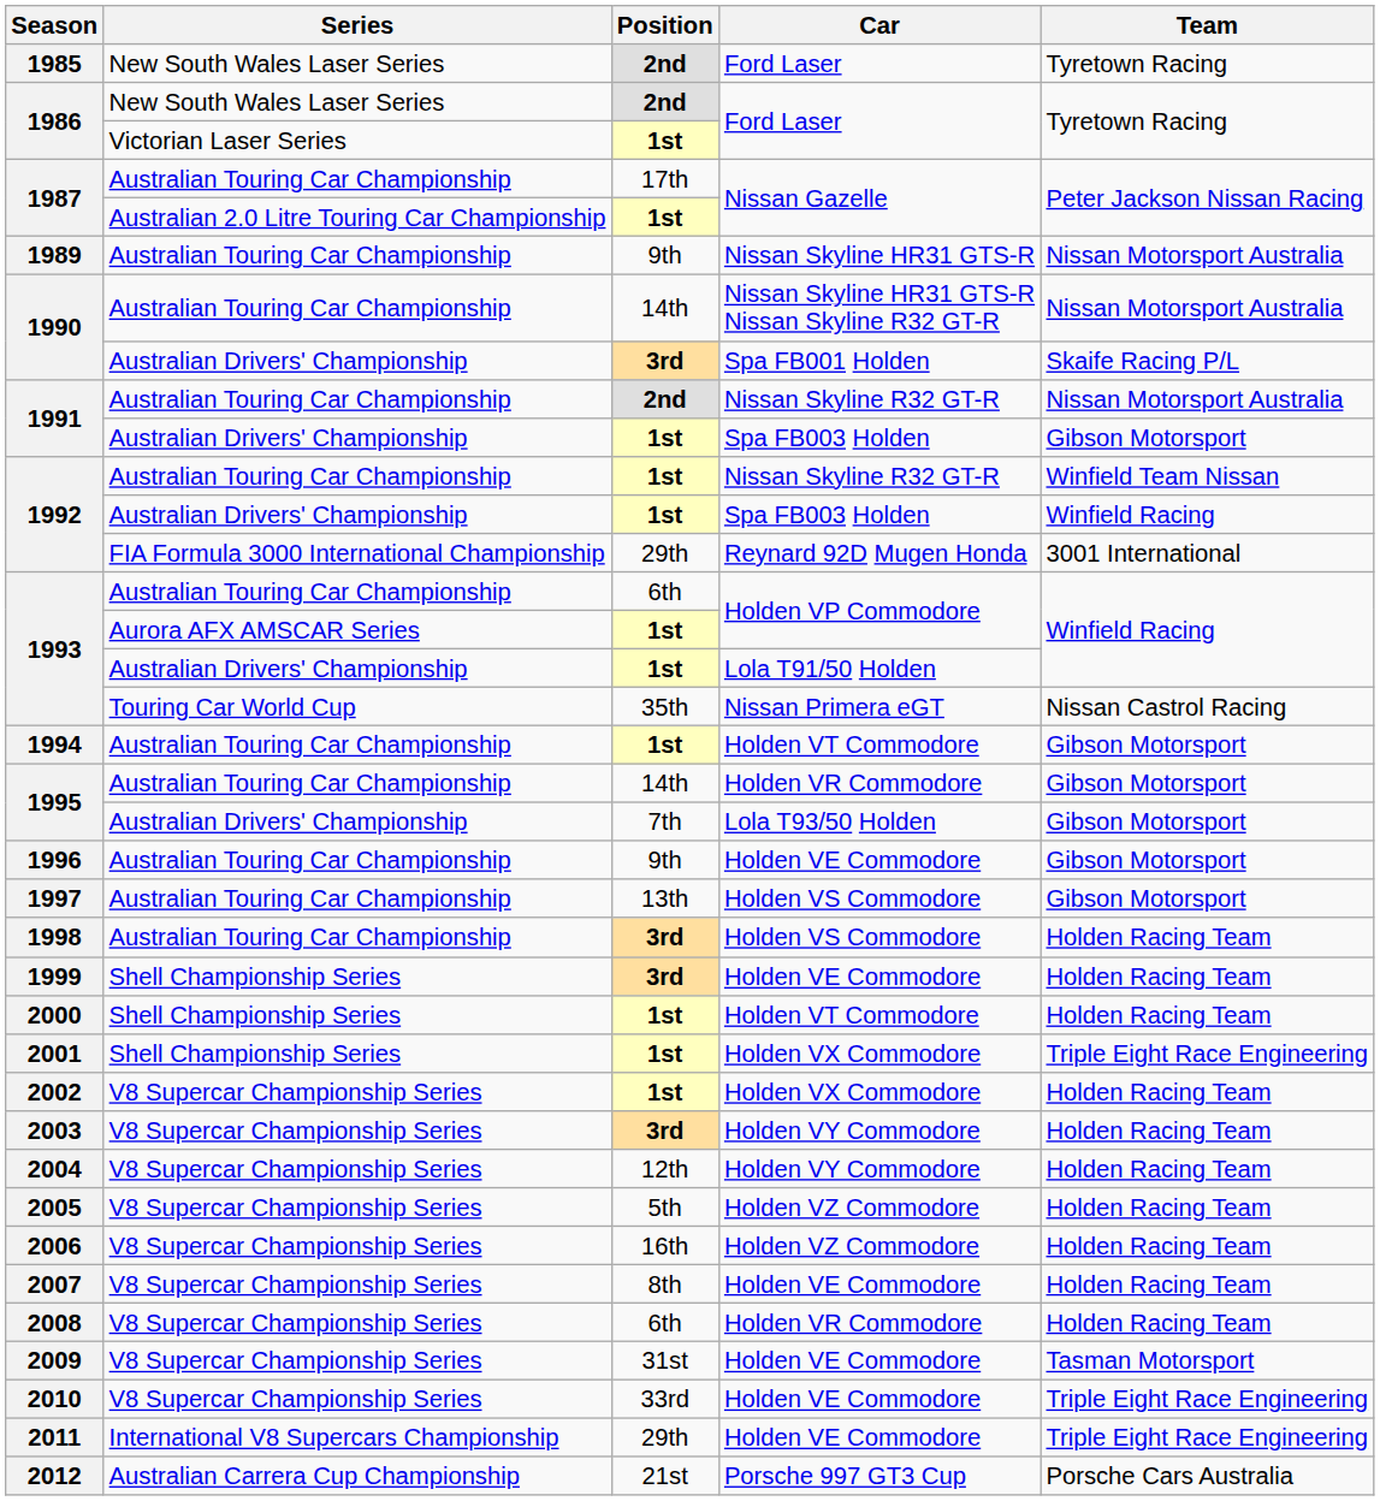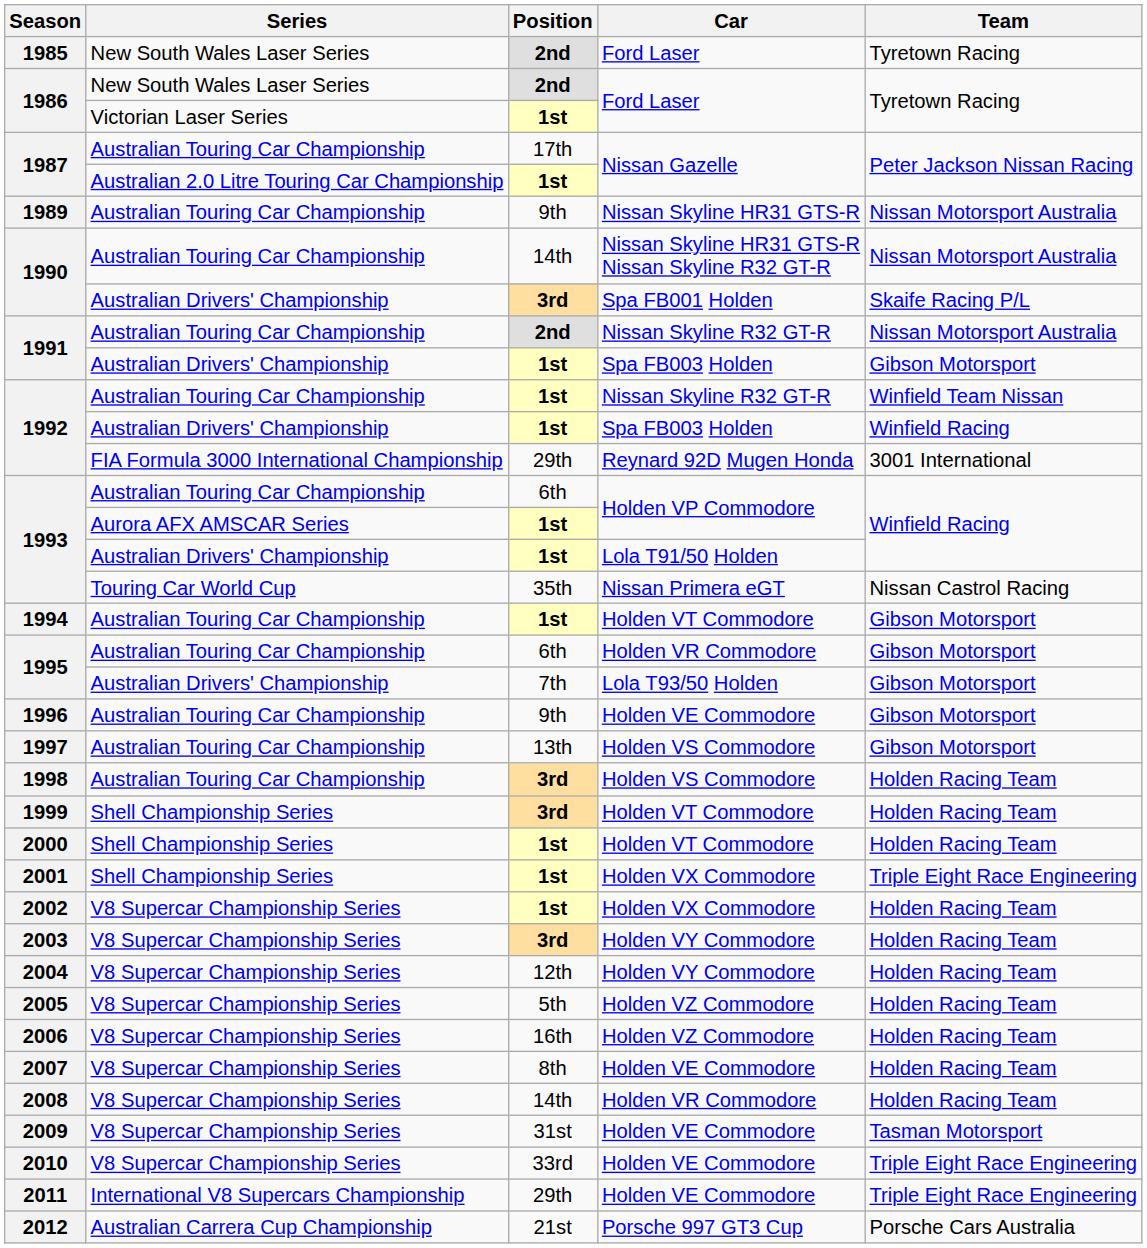 <table class="wikitable" style="font-size: 95%;">
 <tr>
 <th>Season</th>
 <th>Series</th>
 <th>Position</th>
 <th>Car</th>
 <th>Team</th>
 </tr>
 <tr>
 <th>1985</th>
 <td>New South Wales Laser Series</td>
 <td align="center" style="background: #dfdfdf"><strong>2nd</strong></td>
 <td><a href='#'>Ford Laser</a></td>
 <td>Tyretown Racing</td>
 </tr>
 <tr>
 <th rowspan=2>1986</th>
 <td>New South Wales Laser Series</td>
 <td align="center" style="background: #dfdfdf"><strong>2nd</strong></td>
 <td rowspan=2><a href='#'>Ford Laser</a></td>
 <td rowspan=2>Tyretown Racing</td>
 </tr>
 <tr>
 <td>Victorian Laser Series</td>
 <td align="center" style="background: #ffffbf"><strong>1st</strong></td>
 </tr>
 <tr>
 <th rowspan=2>1987</th>
 <td><a href='#'>Australian Touring Car Championship</a></td>
 <td align="center">17th</td>
 <td rowspan=2><a href='#'>Nissan Gazelle</a></td>
 <td rowspan=2><a href='#'>Peter Jackson Nissan Racing</a></td>
 </tr>
 <tr>
 <td><a href='#'>Australian 2.0 Litre Touring Car Championship</a></td>
 <td align="center" style="background: #ffffbf"><strong>1st</strong></td>
 </tr>
 <tr>
 <th>1989</th>
 <td><a href='#'>Australian Touring Car Championship</a></td>
 <td align="center">9th</td>
 <td><a href='#'>Nissan Skyline HR31 GTS-R</a></td>
 <td><a href='#'>Nissan Motorsport Australia</a></td>
 </tr>
 <tr>
 <th rowspan=2>1990</th>
 <td><a href='#'>Australian Touring Car Championship</a></td>
 <td align="center">14th</td>
 <td><a href='#'>Nissan Skyline HR31 GTS-R</a><br><a href='#'>Nissan Skyline R32 GT-R</a></td>
 <td><a href='#'>Nissan Motorsport Australia</a></td>
 </tr>
 <tr>
 <td><a href='#'>Australian Drivers' Championship</a></td>
 <td align="center" style="background: #ffdf9f"><strong>3rd</strong></td>
 <td><a href='#'>Spa FB001</a> <a href='#'>Holden</a></td>
 <td><a href='#'>Skaife Racing P/L</a></td>
 </tr>
 <tr>
 <th rowspan=2>1991</th>
 <td><a href='#'>Australian Touring Car Championship</a></td>
 <td align="center" style="background: #dfdfdf"><strong>2nd</strong></td>
 <td><a href='#'>Nissan Skyline R32 GT-R</a></td>
 <td><a href='#'>Nissan Motorsport Australia</a></td>
 </tr>
 <tr>
 <td><a href='#'>Australian Drivers' Championship</a></td>
 <td align="center" style="background: #ffffbf"><strong>1st</strong></td>
 <td><a href='#'>Spa FB003</a> <a href='#'>Holden</a></td>
 <td><a href='#'>Gibson Motorsport</a></td>
 </tr>
 <tr>
 <th rowspan=3>1992</th>
 <td><a href='#'>Australian Touring Car Championship</a></td>
 <td align="center" style="background: #ffffbf"><strong>1st</strong></td>
 <td><a href='#'>Nissan Skyline R32 GT-R</a></td>
 <td><a href='#'>Winfield Team Nissan</a></td>
 </tr>
 <tr>
 <td><a href='#'>Australian Drivers' Championship</a></td>
 <td align="center" style="background: #ffffbf"><strong>1st</strong></td>
 <td><a href='#'>Spa FB003</a> <a href='#'>Holden</a></td>
 <td><a href='#'>Winfield Racing</a></td>
 </tr>
 <tr>
 <td><a href='#'>FIA Formula 3000 International Championship</a></td>
 <td align="center">29th</td>
 <td><a href='#'>Reynard 92D</a> <a href='#'>Mugen Honda</a></td>
 <td>3001 International</td>
 </tr>
 <tr>
 <th rowspan=4>1993</th>
 <td><a href='#'>Australian Touring Car Championship</a></td>
 <td align="center">6th</td>
 <td rowspan=2><a href='#'>Holden VP Commodore</a></td>
 <td rowspan=3><a href='#'>Winfield Racing</a></td>
 </tr>
 <tr>
 <td><a href='#'>Aurora AFX AMSCAR Series</a></td>
 <td align="center" style="background: #ffffbf"><strong>1st</strong></td>
 </tr>
 <tr>
 <td><a href='#'>Australian Drivers' Championship</a></td>
 <td align="center" style="background: #ffffbf"><strong>1st</strong></td>
 <td><a href='#'>Lola T91/50</a> <a href='#'>Holden</a></td>
 </tr>
 <tr>
 <td><a href='#'>Touring Car World Cup</a></td>
 <td align="center">35th</td>
 <td><a href='#'>Nissan Primera eGT</a></td>
 <td>Nissan Castrol Racing</td>
 </tr>
 <tr>
 <th>1994</th>
 <td><a href='#'>Australian Touring Car Championship</a></td>
 <td align="center" style="background: #ffffbf"><strong>1st</strong></td>
 <td><a href='#'>Holden VT Commodore</a></td>
 <td><a href='#'>Gibson Motorsport</a></td>
 </tr>
 <tr>
 <th rowspan=2>1995</th>
 <td><a href='#'>Australian Touring Car Championship</a></td>
-<td align="center">14th</td>
+<td align="center">6th</td>
 <td><a href='#'>Holden VR Commodore</a></td>
 <td><a href='#'>Gibson Motorsport</a></td>
 </tr>
 <tr>
 <td><a href='#'>Australian Drivers' Championship</a></td>
 <td align="center">7th</td>
 <td><a href='#'>Lola T93/50</a> <a href='#'>Holden</a></td>
 <td><a href='#'>Gibson Motorsport</a></td>
 </tr>
 <tr>
 <th>1996</th>
 <td><a href='#'>Australian Touring Car Championship</a></td>
 <td align="center">9th</td>
 <td><a href='#'>Holden VE Commodore</a></td>
 <td><a href='#'>Gibson Motorsport</a></td>
 </tr>
 <tr>
 <th>1997</th>
 <td><a href='#'>Australian Touring Car Championship</a></td>
 <td align="center">13th</td>
 <td><a href='#'>Holden VS Commodore</a></td>
 <td><a href='#'>Gibson Motorsport</a></td>
 </tr>
 <tr>
 <th>1998</th>
 <td><a href='#'>Australian Touring Car Championship</a></td>
 <td align="center" style="background: #ffdf9f"><strong>3rd</strong></td>
 <td><a href='#'>Holden VS Commodore</a></td>
 <td><a href='#'>Holden Racing Team</a></td>
 </tr>
 <tr>
 <th>1999</th>
 <td><a href='#'>Shell Championship Series</a></td>
 <td align="center" style="background: #ffdf9f"><strong>3rd</strong></td>
-<td><a href='#'>Holden VE Commodore</a></td>
+<td><a href='#'>Holden VT Commodore</a></td>
 <td><a href='#'>Holden Racing Team</a></td>
 </tr>
 <tr>
 <th>2000</th>
 <td><a href='#'>Shell Championship Series</a></td>
 <td align="center" style="background: #ffffbf"><strong>1st</strong></td>
 <td><a href='#'>Holden VT Commodore</a></td>
 <td><a href='#'>Holden Racing Team</a></td>
 </tr>
 <tr>
 <th>2001</th>
 <td><a href='#'>Shell Championship Series</a></td>
 <td align="center" style="background: #ffffbf"><strong>1st</strong></td>
 <td><a href='#'>Holden VX Commodore</a></td>
 <td><a href='#'>Triple Eight Race Engineering</a></td>
 </tr>
 <tr>
 <th>2002</th>
 <td><a href='#'>V8 Supercar Championship Series</a></td>
 <td align="center" style="background: #ffffbf"><strong>1st</strong></td>
 <td><a href='#'>Holden VX Commodore</a></td>
 <td><a href='#'>Holden Racing Team</a></td>
 </tr>
 <tr>
 <th>2003</th>
 <td><a href='#'>V8 Supercar Championship Series</a></td>
 <td align="center" style="background: #ffdf9f"><strong>3rd</strong></td>
 <td><a href='#'>Holden VY Commodore</a></td>
 <td><a href='#'>Holden Racing Team</a></td>
 </tr>
 <tr>
 <th>2004</th>
 <td><a href='#'>V8 Supercar Championship Series</a></td>
 <td align="center">12th</td>
 <td><a href='#'>Holden VY Commodore</a></td>
 <td><a href='#'>Holden Racing Team</a></td>
 </tr>
 <tr>
 <th>2005</th>
 <td><a href='#'>V8 Supercar Championship Series</a></td>
 <td align="center">5th</td>
 <td><a href='#'>Holden VZ Commodore</a></td>
 <td><a href='#'>Holden Racing Team</a></td>
 </tr>
 <tr>
 <th>2006</th>
 <td><a href='#'>V8 Supercar Championship Series</a></td>
 <td align="center">16th</td>
 <td><a href='#'>Holden VZ Commodore</a></td>
 <td><a href='#'>Holden Racing Team</a></td>
 </tr>
 <tr>
 <th>2007</th>
 <td><a href='#'>V8 Supercar Championship Series</a></td>
 <td align="center">8th</td>
 <td><a href='#'>Holden VE Commodore</a></td>
 <td><a href='#'>Holden Racing Team</a></td>
 </tr>
 <tr>
 <th>2008</th>
 <td><a href='#'>V8 Supercar Championship Series</a></td>
-<td align="center">6th</td>
+<td align="center">14th</td>
 <td><a href='#'>Holden VR Commodore</a></td>
 <td><a href='#'>Holden Racing Team</a></td>
 </tr>
 <tr>
 <th>2009</th>
 <td><a href='#'>V8 Supercar Championship Series</a></td>
 <td align="center">31st</td>
 <td><a href='#'>Holden VE Commodore</a></td>
 <td><a href='#'>Tasman Motorsport</a></td>
 </tr>
 <tr>
 <th>2010</th>
 <td><a href='#'>V8 Supercar Championship Series</a></td>
 <td align="center">33rd</td>
 <td><a href='#'>Holden VE Commodore</a></td>
 <td><a href='#'>Triple Eight Race Engineering</a></td>
 </tr>
 <tr>
 <th>2011</th>
 <td><a href='#'>International V8 Supercars Championship</a></td>
 <td align="center">29th</td>
 <td><a href='#'>Holden VE Commodore</a></td>
 <td><a href='#'>Triple Eight Race Engineering</a></td>
 </tr>
 <tr>
 <th>2012</th>
 <td><a href='#'>Australian Carrera Cup Championship</a></td>
 <td align="center">21st</td>
 <td><a href='#'>Porsche 997 GT3 Cup</a></td>
 <td>Porsche Cars Australia</td>
 </tr>
 </table>
